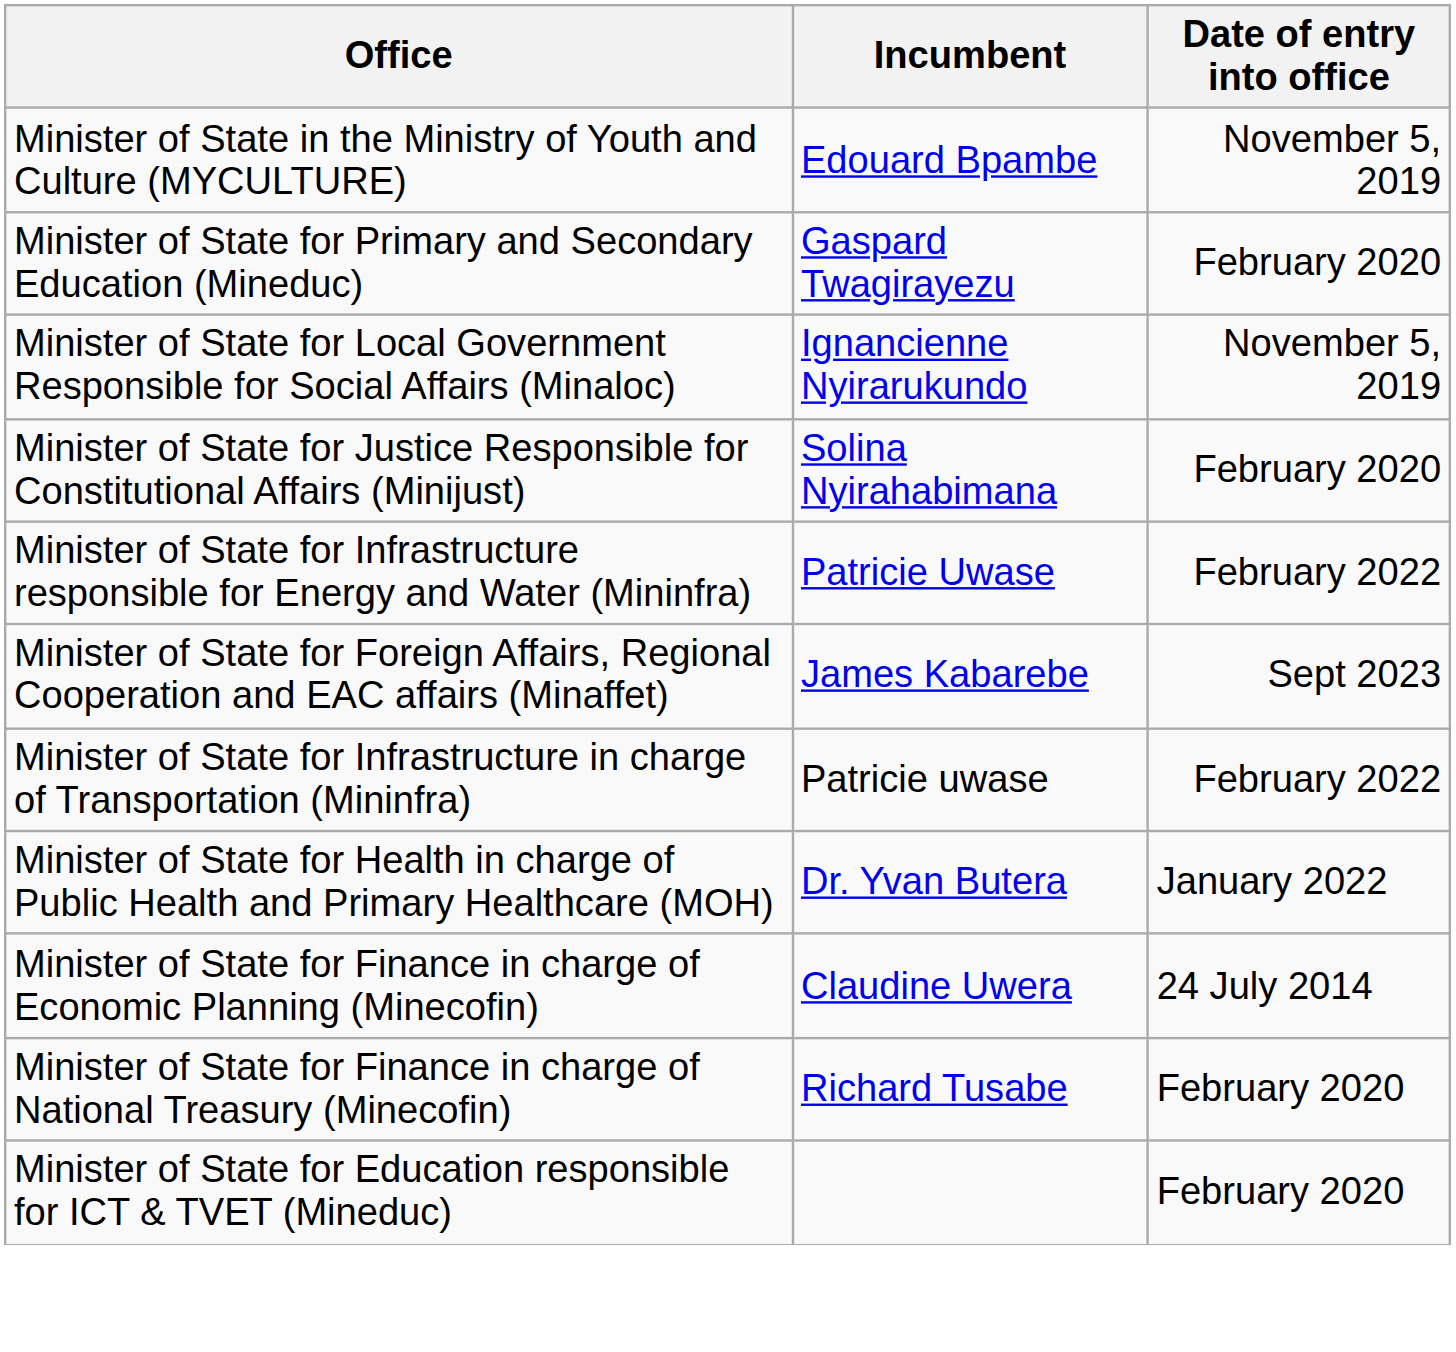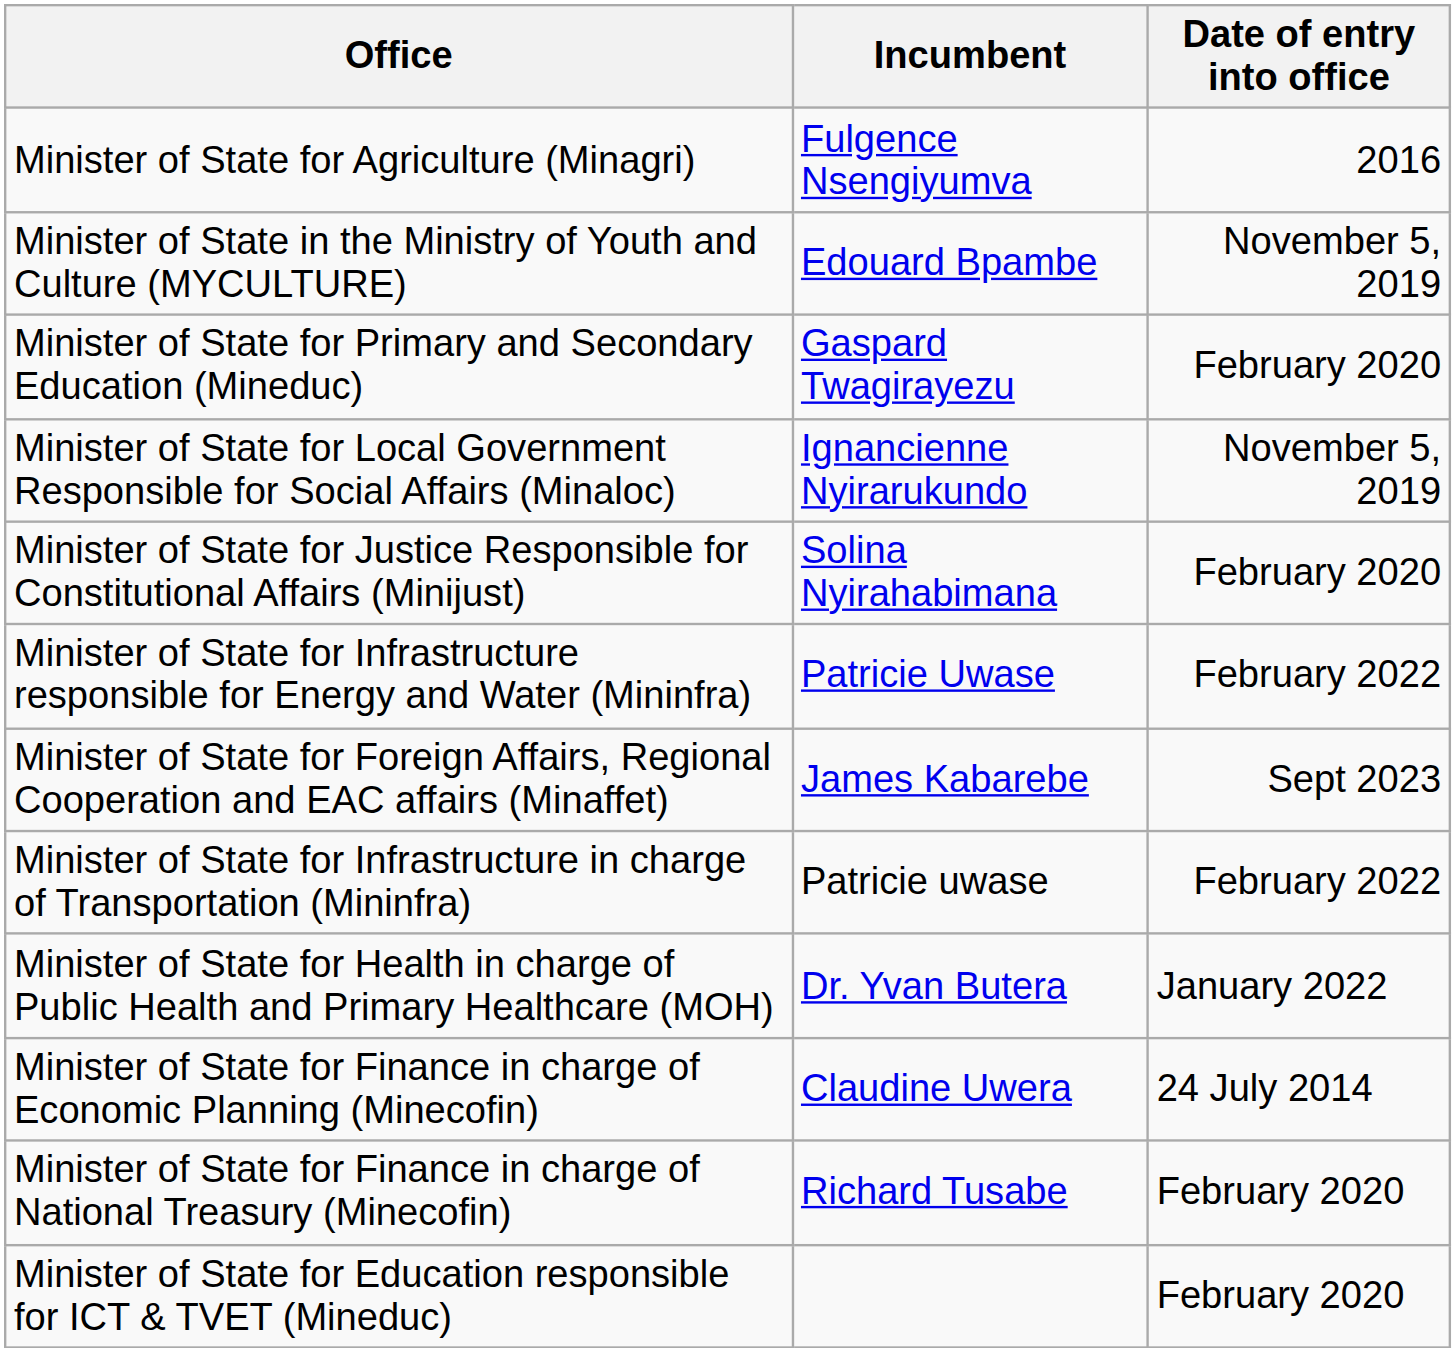 <table class="wikitable">
 <tr>
 <th scope="col">Office</th>
 <th scope="col">Incumbent</th>
 <th scope="col">Date of entry into office</th>
+</tr>
+<tr>
+<td>Minister of State for Agriculture (Minagri)</td>
+<td><a href='#'>Fulgence Nsengiyumva</a></td>
+<td style="text-align: right">2016</td>
 </tr>
 <tr>
 <td>Minister of State in the Ministry of Youth and Culture (MYCULTURE)</td>
 <td><a href='#'>Edouard Bpambe</a></td>
 <td style="text-align: right">November 5, 2019</td>
 </tr>
 <tr>
 <td>Minister of State for Primary and Secondary Education (Mineduc)</td>
 <td><a href='#'>Gaspard Twagirayezu</a></td>
 <td style="text-align: right">February 2020</td>
 </tr>
 <tr>
 <td>Minister of State for Local Government Responsible for Social Affairs (Minaloc)</td>
 <td><a href='#'>Ignancienne Nyirarukundo</a></td>
 <td style="text-align: right">November 5, 2019</td>
 </tr>
 <tr>
 <td>Minister of State for Justice Responsible for Constitutional Affairs (Minijust)</td>
 <td><a href='#'>Solina Nyirahabimana</a></td>
 <td style="text-align: right">February 2020</td>
 </tr>
 <tr>
 <td>Minister of State for Infrastructure responsible for Energy and Water (Mininfra)</td>
 <td><a href='#'>Patricie Uwase</a></td>
 <td style="text-align: right">February 2022</td>
 </tr>
 <tr>
 <td>Minister of State for Foreign Affairs, Regional Cooperation and EAC affairs  (Minaffet)</td>
 <td><a href='#'>James Kabarebe</a></td>
 <td style="text-align: right">Sept 2023</td>
 </tr>
 <tr>
 <td>Minister of State for Infrastructure in charge of Transportation (Mininfra)</td>
 <td>Patricie uwase</td>
 <td style="text-align: right">February 2022</td>
 </tr>
 <tr>
 <td>Minister of State for Health in charge of Public Health and Primary Healthcare (MOH)</td>
 <td><a href='#'>Dr. Yvan Butera</a></td>
 <td>January 2022</td>
 </tr>
 <tr>
 <td>Minister of State for Finance in charge of Economic Planning (Minecofin)</td>
 <td><a href='#'>Claudine Uwera</a></td>
 <td>24 July 2014</td>
 </tr>
 <tr>
 <td>Minister of State for Finance in charge of National Treasury (Minecofin)</td>
 <td><a href='#'>Richard Tusabe</a></td>
 <td>February 2020</td>
 </tr>
 <tr>
 <td>Minister of State for Education responsible for ICT & TVET (Mineduc)</td>
 <td><a href='#'></a></td>
 <td>February 2020</td>
 </tr>
 </table>
